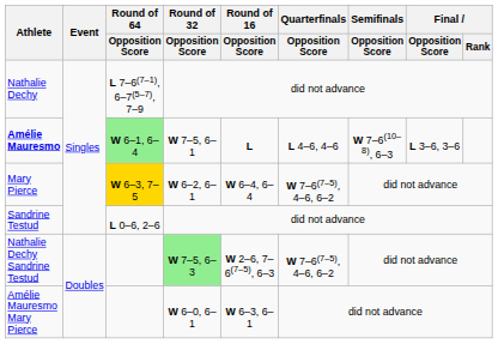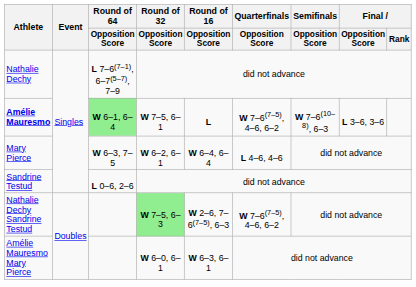 <table class=wikitable style="font-size:90%">
 <tr>
 <th rowspan="2">Athlete</th>
 <th rowspan="2">Event</th>
 <th>Round of 64</th>
 <th>Round of 32</th>
 <th>Round of 16</th>
 <th>Quarterfinals</th>
 <th>Semifinals</th>
 <th colspan=2>Final / </th>
 </tr>
 <tr style="font-size:95%">
 <th>Opposition<br>Score</th>
 <th>Opposition<br>Score</th>
 <th>Opposition<br>Score</th>
 <th>Opposition<br>Score</th>
 <th>Opposition<br>Score</th>
 <th>Opposition<br>Score</th>
 <th>Rank</th>
 </tr>
 <tr align=center>
 <td align=left><a href='#'>Nathalie Dechy</a></td>
 <td align=left rowspan=4><a href='#'>Singles</a></td>
 <td><br><strong>L</strong> 7–6<sup>(7–1)</sup>, 6–7<sup>(5–7)</sup>, 7–9</td>
 <td colspan=6>did not advance</td>
 </tr>
 <tr align=center>
 <td align=left><strong><a href='#'>Amélie Mauresmo</a></strong></td>
 <td style="background: lightgreen;"><br><strong>W</strong> 6–1, 6–4</td>
 <td><br><strong>W</strong> 7–5, 6–1</td>
 <td><br><strong>L</strong> </td>
-<td><br><strong>L</strong> 4–6, 4–6</td>
+<td><br><strong>W</strong> 7–6<sup>(7–5)</sup>, 4–6, 6–2</td>
 <td><br><strong>W</strong> 7–6<sup>(10–8)</sup>, 6–3</td>
 <td><br><strong>L</strong> 3–6, 3–6</td>
 <td></td>
 </tr>
 <tr align=center>
 <td align=left><a href='#'>Mary Pierce</a></td>
-<td style="background: gold;"><br><strong>W</strong> 6–3, 7–5</td>
+<td><br><strong>W</strong> 6–3, 7–5</td>
 <td><br><strong>W</strong> 6–2, 6–1</td>
 <td><br><strong>W</strong> 6–4, 6–4</td>
-<td><br><strong>W</strong> 7–6<sup>(7–5)</sup>, 4–6, 6–2</td>
+<td><br><strong>L</strong> 4–6, 4–6</td>
 <td colspan=3>did not advance</td>
 </tr>
 <tr align=center>
 <td align=left><a href='#'>Sandrine Testud</a></td>
 <td><br><strong>L</strong> 0–6, 2–6</td>
 <td colspan=6>did not advance</td>
 </tr>
 <tr align=center>
 <td align=left><a href='#'>Nathalie Dechy</a><br><a href='#'>Sandrine Testud</a></td>
 <td align=left rowspan=2><a href='#'>Doubles</a></td>
 <td></td>
 <td style="background: lightgreen;"><br><strong>W</strong> 7–5, 6–3</td>
 <td><br><strong>W</strong> 2–6, 7–6<sup>(7–5)</sup>, 6–3</td>
 <td><br><strong>W</strong> 7–6<sup>(7–5)</sup>, 4–6, 6–2</td>
 <td colspan=3>did not advance</td>
 </tr>
 <tr align=center>
 <td align=left><a href='#'>Amélie Mauresmo</a><br><a href='#'>Mary Pierce</a></td>
 <td></td>
 <td><br><strong>W</strong> 6–0, 6–1</td>
 <td><br><strong>W</strong> 6–3, 6–1</td>
 <td colspan=4>did not advance</td>
 </tr>
 </table>
